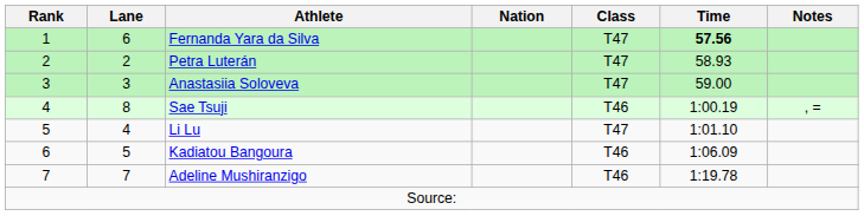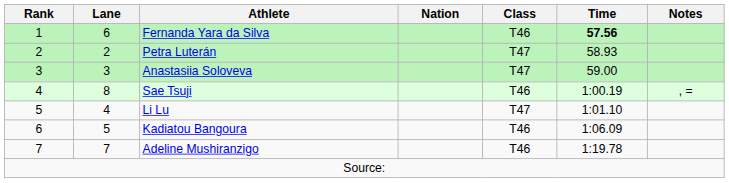 <table class="wikitable sortable" style="text-align:center;width: 75%;">
 <tr>
 <th scope="col">Rank</th>
 <th scope="col">Lane</th>
 <th scope="col">Athlete</th>
 <th scope="col">Nation</th>
 <th scope="col">Class</th>
 <th scope="col">Time</th>
 <th scope="col">Notes</th>
 </tr>
 <tr bgcolor=bbf3bb>
 <td>1</td>
 <td>6</td>
 <td align=left><a href='#'>Fernanda Yara da Silva</a></td>
 <td align=left></td>
-<td>T47</td>
+<td>T46</td>
 <td><strong>57.56</strong></td>
 <td></td>
 </tr>
 <tr bgcolor=bbf3bb>
 <td>2</td>
 <td>2</td>
 <td align=left><a href='#'>Petra Luterán</a></td>
 <td align=left></td>
 <td>T47</td>
 <td>58.93</td>
 <td></td>
 </tr>
 <tr bgcolor=bbf3bb>
 <td>3</td>
 <td>3</td>
 <td align=left><a href='#'>Anastasiia Soloveva</a></td>
 <td align=left></td>
 <td>T47</td>
 <td>59.00</td>
 <td></td>
 </tr>
 <tr bgcolor=ddffdd>
 <td>4</td>
 <td>8</td>
 <td align=left><a href='#'>Sae Tsuji</a></td>
 <td align=left></td>
 <td>T46</td>
 <td>1:00.19</td>
 <td>, =</td>
 </tr>
 <tr>
 <td>5</td>
 <td>4</td>
 <td align=left><a href='#'>Li Lu</a></td>
 <td align=left></td>
 <td>T47</td>
 <td>1:01.10</td>
 <td></td>
 </tr>
 <tr>
 <td>6</td>
 <td>5</td>
 <td align=left><a href='#'>Kadiatou Bangoura</a></td>
 <td align=left></td>
 <td>T46</td>
 <td>1:06.09</td>
 <td></td>
 </tr>
 <tr>
 <td>7</td>
 <td>7</td>
 <td align=left><a href='#'>Adeline Mushiranzigo</a></td>
 <td align=left></td>
 <td>T46</td>
 <td>1:19.78</td>
 <td></td>
 </tr>
 <tr class="sortbottom">
 <td colspan=7>Source:</td>
 </tr>
 </table>
